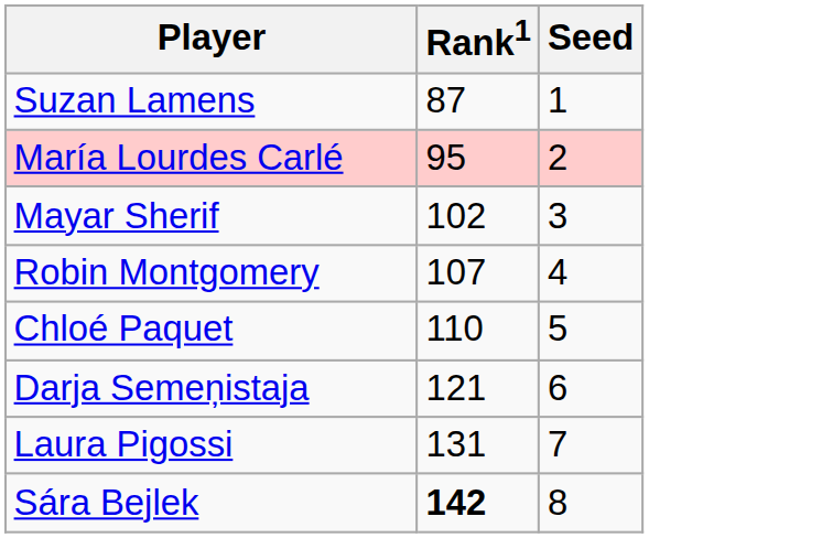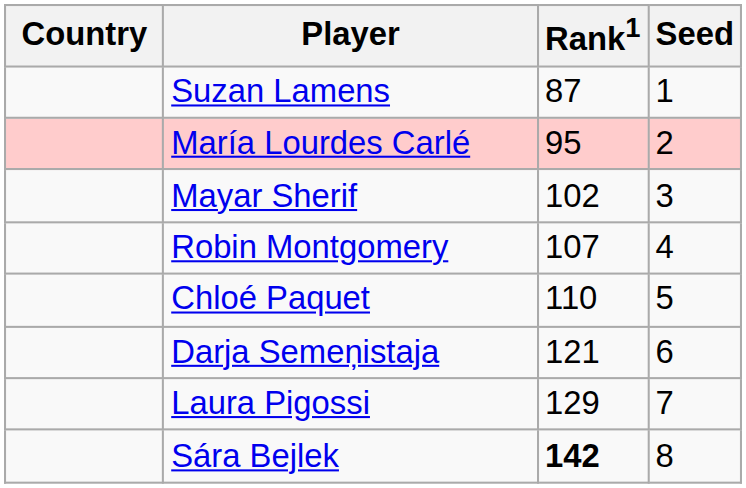 <table class="sortable wikitable">
 <tr>
+<th width="70">Country</th>
 <th width="175">Player</th>
 <th>Rank<sup>1</sup></th>
 <th>Seed</th>
 </tr>
 <tr>
+<td></td>
 <td><a href='#'>Suzan Lamens</a></td>
 <td>87</td>
 <td>1</td>
 </tr>
 <tr style="background:#fcc;">
+<td></td>
 <td><a href='#'>María Lourdes Carlé</a></td>
 <td>95</td>
 <td>2</td>
 </tr>
 <tr>
+<td></td>
 <td><a href='#'>Mayar Sherif</a></td>
 <td>102</td>
 <td>3</td>
 </tr>
 <tr>
+<td></td>
 <td><a href='#'>Robin Montgomery</a></td>
 <td>107</td>
 <td>4</td>
 </tr>
 <tr>
+<td></td>
 <td><a href='#'>Chloé Paquet</a></td>
 <td>110</td>
 <td>5</td>
 </tr>
 <tr>
+<td></td>
 <td><a href='#'>Darja Semeņistaja</a></td>
 <td>121</td>
 <td>6</td>
 </tr>
 <tr>
+<td></td>
 <td><a href='#'>Laura Pigossi</a></td>
-<td>131</td>
+<td>129</td>
 <td>7</td>
 </tr>
 <tr>
+<td></td>
 <td><a href='#'>Sára Bejlek</a></td>
 <td><strong>142</strong></td>
 <td>8</td>
 </tr>
 </table>
